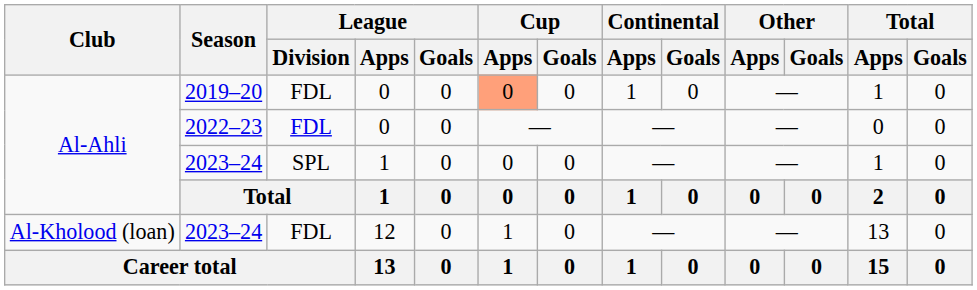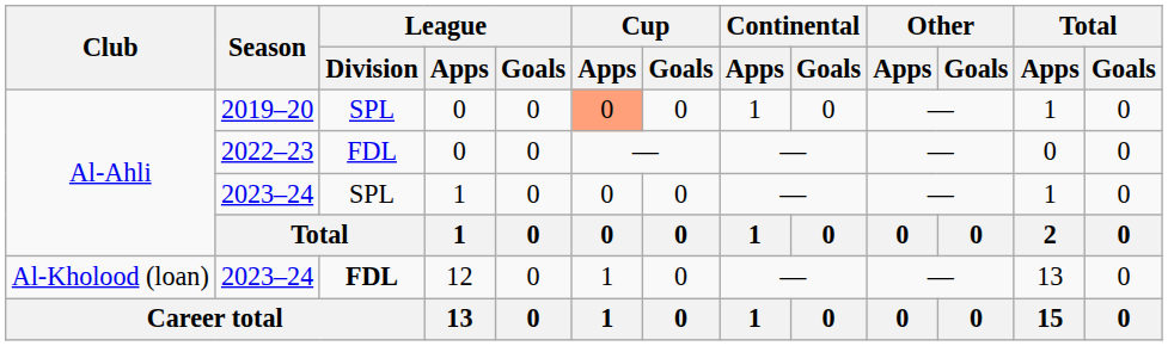 <table class="wikitable" style="text-align: center">
 <tr>
 <th rowspan="2">Club</th>
 <th rowspan="2">Season</th>
 <th colspan="3">League</th>
 <th colspan="2">Cup</th>
 <th colspan="2">Continental</th>
 <th colspan="2">Other</th>
 <th colspan="2">Total</th>
 </tr>
 <tr>
 <th>Division</th>
 <th>Apps</th>
 <th>Goals</th>
 <th>Apps</th>
 <th>Goals</th>
 <th>Apps</th>
 <th>Goals</th>
 <th>Apps</th>
 <th>Goals</th>
 <th>Apps</th>
 <th>Goals</th>
 </tr>
 <tr>
 <td rowspan=4><a href='#'>Al-Ahli</a></td>
 <td><a href='#'>2019–20</a></td>
-<td>FDL</td>
+<td><a href='#'>SPL</a></td>
 <td>0</td>
 <td>0</td>
 <td style="background: lightsalmon;">0</td>
 <td>0</td>
 <td>1</td>
 <td>0</td>
 <td colspan=2>—</td>
 <td>1</td>
 <td>0</td>
 </tr>
 <tr>
 <td><a href='#'>2022–23</a></td>
 <td><a href='#'>FDL</a></td>
 <td>0</td>
 <td>0</td>
 <td colspan=2>—</td>
 <td colspan=2>—</td>
 <td colspan=2>—</td>
 <td>0</td>
 <td>0</td>
 </tr>
 <tr>
 <td><a href='#'>2023–24</a></td>
 <td>SPL</td>
 <td>1</td>
 <td>0</td>
 <td>0</td>
 <td>0</td>
 <td colspan=2>—</td>
 <td colspan=2>—</td>
 <td>1</td>
 <td>0</td>
 </tr>
 <tr>
 <th colspan=2>Total</th>
 <th>1</th>
 <th>0</th>
 <th>0</th>
 <th>0</th>
 <th>1</th>
 <th>0</th>
 <th>0</th>
 <th>0</th>
 <th>2</th>
 <th>0</th>
 </tr>
 <tr>
 <td rowspan=1><a href='#'>Al-Kholood</a> (loan)</td>
 <td><a href='#'>2023–24</a></td>
-<td>FDL</td>
+<td><strong>FDL</strong></td>
 <td>12</td>
 <td>0</td>
 <td>1</td>
 <td>0</td>
 <td colspan=2>—</td>
 <td colspan=2>—</td>
 <td>13</td>
 <td>0</td>
 </tr>
 <tr>
 <th colspan=3>Career total</th>
 <th>13</th>
 <th>0</th>
 <th>1</th>
 <th>0</th>
 <th>1</th>
 <th>0</th>
 <th>0</th>
 <th>0</th>
 <th>15</th>
 <th>0</th>
 </tr>
 </table>
